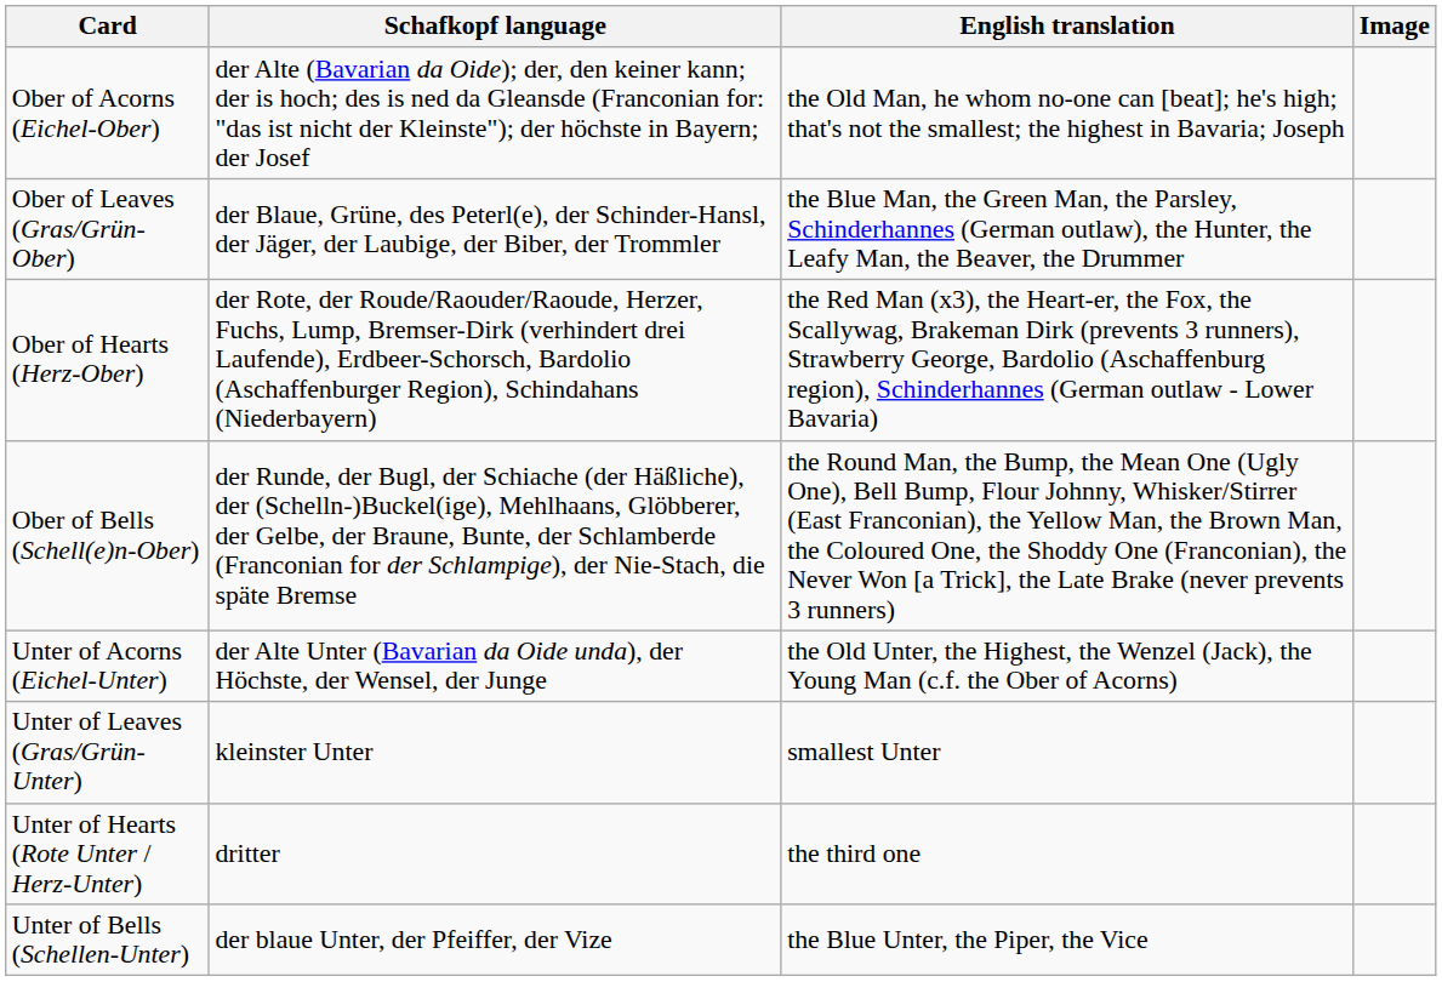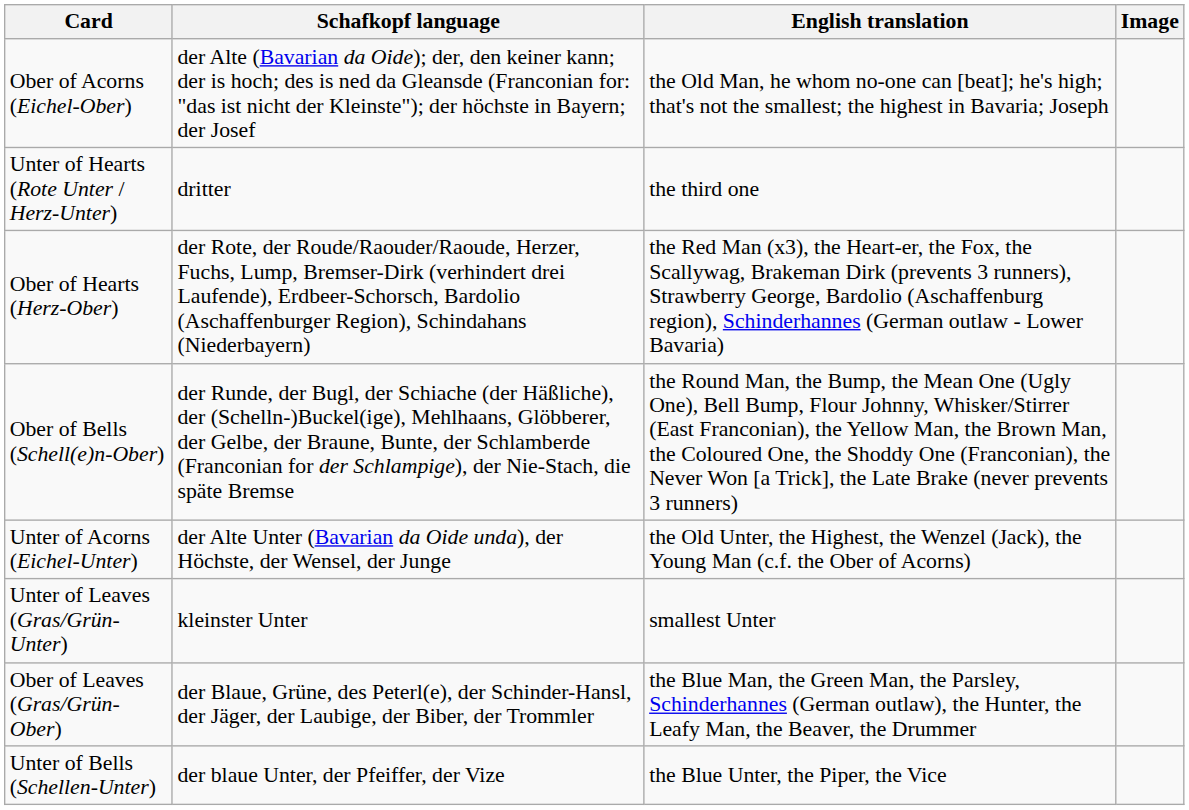 <table class="wikitable">
 <tr class="hintergrundfarbe5">
 <th width="500" align="center">Card</th>
 <th width="40%" align="left">Schafkopf language</th>
 <th width="40%" align="left">English translation</th>
 <th width="5%" align="center">Image</th>
 </tr>
 <tr>
 <td>Ober of Acorns (<em>Eichel-Ober</em>)</td>
 <td>der Alte (<a href='#'>Bavarian</a> <em>da Oide</em>); der, den keiner kann; der is hoch; des is ned da Gleansde (Franconian for: "das ist nicht der Kleinste"); der höchste in Bayern; der Josef</td>
 <td>the Old Man, he whom no-one can [beat]; he's high; that's not the smallest; the highest in Bavaria; Joseph</td>
 <td align="center"></td>
 </tr>
 <tr>
-<td>Ober of Leaves (<em>Gras/Grün-Ober</em>)</td>
-<td>der Blaue, Grüne, des Peterl(e), der Schinder-Hansl, der Jäger, der Laubige, der Biber, der Trommler</td>
-<td>the Blue Man, the Green Man, the Parsley, <a href='#'>Schinderhannes</a> (German outlaw), the Hunter, the Leafy Man, the Beaver, the Drummer</td>
+<td>Unter of Hearts (<em>Rote Unter</em> / <em>Herz-Unter</em>)</td>
+<td>dritter</td>
+<td>the third one</td>
 <td align="center"></td>
 </tr>
 <tr>
 <td>Ober of Hearts (<em>Herz-Ober</em>)</td>
 <td>der Rote, der Roude/Raouder/Raoude, Herzer, Fuchs, Lump, Bremser-Dirk (verhindert drei Laufende), Erdbeer-Schorsch, Bardolio (Aschaffenburger Region), Schindahans (Niederbayern)</td>
 <td>the Red Man (x3), the Heart-er, the Fox, the Scallywag, Brakeman Dirk (prevents 3 runners), Strawberry George, Bardolio (Aschaffenburg region), <a href='#'>Schinderhannes</a> (German outlaw - Lower Bavaria)</td>
 <td align="center"></td>
 </tr>
 <tr>
 <td>Ober of Bells (<em>Schell(e)n-Ober</em>)</td>
 <td>der Runde, der Bugl, der Schiache (der Häßliche), der (Schelln-)Buckel(ige), Mehlhaans, Glöbberer, der Gelbe, der Braune, Bunte, der Schlamberde (Franconian for <em>der Schlampige</em>), der Nie-Stach, die späte Bremse</td>
 <td>the Round Man, the Bump, the Mean One (Ugly One), Bell Bump, Flour Johnny, Whisker/Stirrer (East Franconian), the Yellow Man, the Brown Man, the Coloured One, the Shoddy One (Franconian), the Never Won [a Trick], the Late Brake (never prevents 3 runners)</td>
 <td align="center"></td>
 </tr>
 <tr>
 <td>Unter of Acorns (<em>Eichel-Unter</em>)</td>
 <td>der Alte Unter (<a href='#'>Bavarian</a> <em>da Oide unda</em>), der Höchste, der Wensel, der Junge</td>
 <td>the Old Unter, the Highest, the Wenzel (Jack), the Young Man (c.f. the Ober of Acorns)</td>
 <td align="center"></td>
 </tr>
 <tr>
 <td>Unter of Leaves (<em>Gras/Grün-Unter</em>)</td>
 <td>kleinster Unter</td>
 <td>smallest Unter</td>
 <td align="center"></td>
 </tr>
 <tr>
-<td>Unter of Hearts (<em>Rote Unter</em> / <em>Herz-Unter</em>)</td>
-<td>dritter</td>
-<td>the third one</td>
+<td>Ober of Leaves (<em>Gras/Grün-Ober</em>)</td>
+<td>der Blaue, Grüne, des Peterl(e), der Schinder-Hansl, der Jäger, der Laubige, der Biber, der Trommler</td>
+<td>the Blue Man, the Green Man, the Parsley, <a href='#'>Schinderhannes</a> (German outlaw), the Hunter, the Leafy Man, the Beaver, the Drummer</td>
 <td align="center"></td>
 </tr>
 <tr>
 <td>Unter of Bells (<em>Schellen-Unter</em>)</td>
 <td>der blaue Unter, der Pfeiffer, der Vize</td>
 <td>the Blue Unter, the Piper, the Vice</td>
 <td align="center"></td>
 </tr>
 </table>
